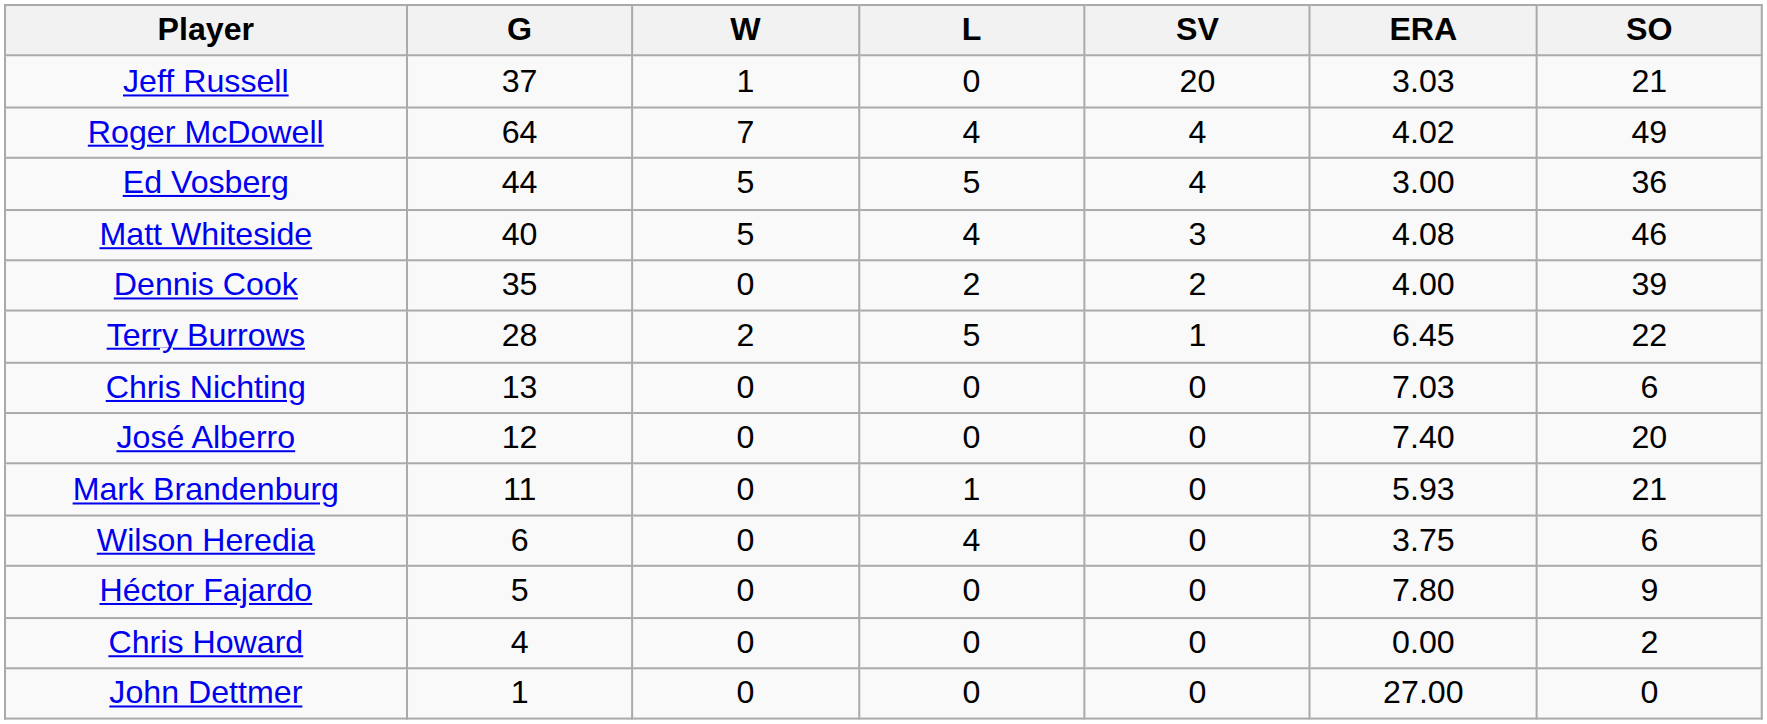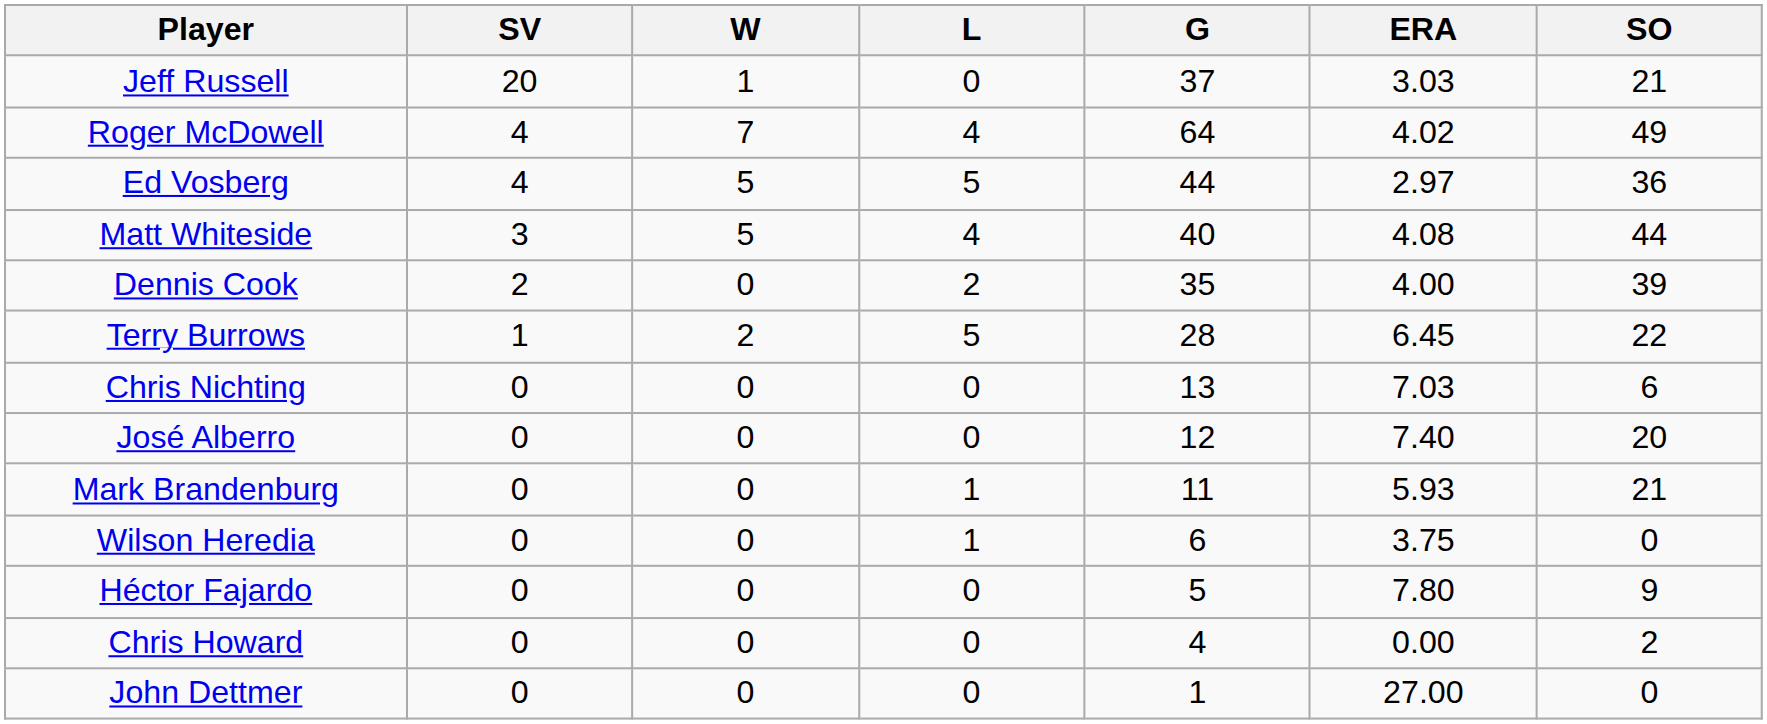 <table class="wikitable sortable">
 <tr>
 <th bgcolor="#DDDDFF" width="16%">Player</th>
-<th bgcolor="#DDDDFF" width="9%">G</th>
+<th bgcolor="#DDDDFF" width="9%">SV</th>
 <th bgcolor="#DDDDFF" width="9%">W</th>
 <th bgcolor="#DDDDFF" width="9%">L</th>
-<th bgcolor="#DDDDFF" width="9%">SV</th>
+<th bgcolor="#DDDDFF" width="9%">G</th>
 <th bgcolor="#DDDDFF" width="9%">ERA</th>
 <th bgcolor="#DDDDFF" width="9%">SO</th>
 </tr>
 <tr align=center>
 <td><a href='#'>Jeff Russell</a></td>
-<td>37</td>
+<td>20</td>
 <td>1</td>
 <td>0</td>
-<td>20</td>
+<td>37</td>
 <td>3.03</td>
 <td>21</td>
 </tr>
 <tr align=center>
 <td><a href='#'>Roger McDowell</a></td>
-<td>64</td>
+<td>4</td>
 <td>7</td>
 <td>4</td>
-<td>4</td>
+<td>64</td>
 <td>4.02</td>
 <td>49</td>
 </tr>
 <tr align=center>
 <td><a href='#'>Ed Vosberg</a></td>
-<td>44</td>
+<td>4</td>
 <td>5</td>
 <td>5</td>
-<td>4</td>
-<td>3.00</td>
+<td>44</td>
+<td>2.97</td>
 <td>36</td>
 </tr>
 <tr align=center>
 <td><a href='#'>Matt Whiteside</a></td>
-<td>40</td>
+<td>3</td>
 <td>5</td>
 <td>4</td>
-<td>3</td>
+<td>40</td>
 <td>4.08</td>
-<td>46</td>
+<td>44</td>
 </tr>
 <tr align=center>
 <td><a href='#'>Dennis Cook</a></td>
-<td>35</td>
+<td>2</td>
 <td>0</td>
 <td>2</td>
-<td>2</td>
+<td>35</td>
 <td>4.00</td>
 <td>39</td>
 </tr>
 <tr align=center>
 <td><a href='#'>Terry Burrows</a></td>
-<td>28</td>
+<td>1</td>
 <td>2</td>
 <td>5</td>
-<td>1</td>
+<td>28</td>
 <td>6.45</td>
 <td>22</td>
 </tr>
 <tr align=center>
 <td><a href='#'>Chris Nichting</a></td>
-<td>13</td>
 <td>0</td>
 <td>0</td>
 <td>0</td>
+<td>13</td>
 <td>7.03</td>
 <td>6</td>
 </tr>
 <tr align=center>
 <td><a href='#'>José Alberro</a></td>
-<td>12</td>
 <td>0</td>
 <td>0</td>
 <td>0</td>
+<td>12</td>
 <td>7.40</td>
 <td>20</td>
 </tr>
 <tr align=center>
 <td><a href='#'>Mark Brandenburg</a></td>
-<td>11</td>
+<td>0</td>
 <td>0</td>
 <td>1</td>
-<td>0</td>
+<td>11</td>
 <td>5.93</td>
 <td>21</td>
 </tr>
 <tr align=center>
 <td><a href='#'>Wilson Heredia</a></td>
+<td>0</td>
+<td>0</td>
+<td>1</td>
 <td>6</td>
+<td>3.75</td>
 <td>0</td>
-<td>4</td>
-<td>0</td>
-<td>3.75</td>
-<td>6</td>
 </tr>
 <tr align=center>
 <td><a href='#'>Héctor Fajardo</a></td>
-<td>5</td>
 <td>0</td>
 <td>0</td>
 <td>0</td>
+<td>5</td>
 <td>7.80</td>
 <td>9</td>
 </tr>
 <tr align=center>
 <td><a href='#'>Chris Howard</a></td>
-<td>4</td>
 <td>0</td>
 <td>0</td>
 <td>0</td>
+<td>4</td>
 <td>0.00</td>
 <td>2</td>
 </tr>
 <tr align=center>
 <td><a href='#'>John Dettmer</a></td>
-<td>1</td>
 <td>0</td>
 <td>0</td>
 <td>0</td>
+<td>1</td>
 <td>27.00</td>
 <td>0</td>
 </tr>
 </table>
